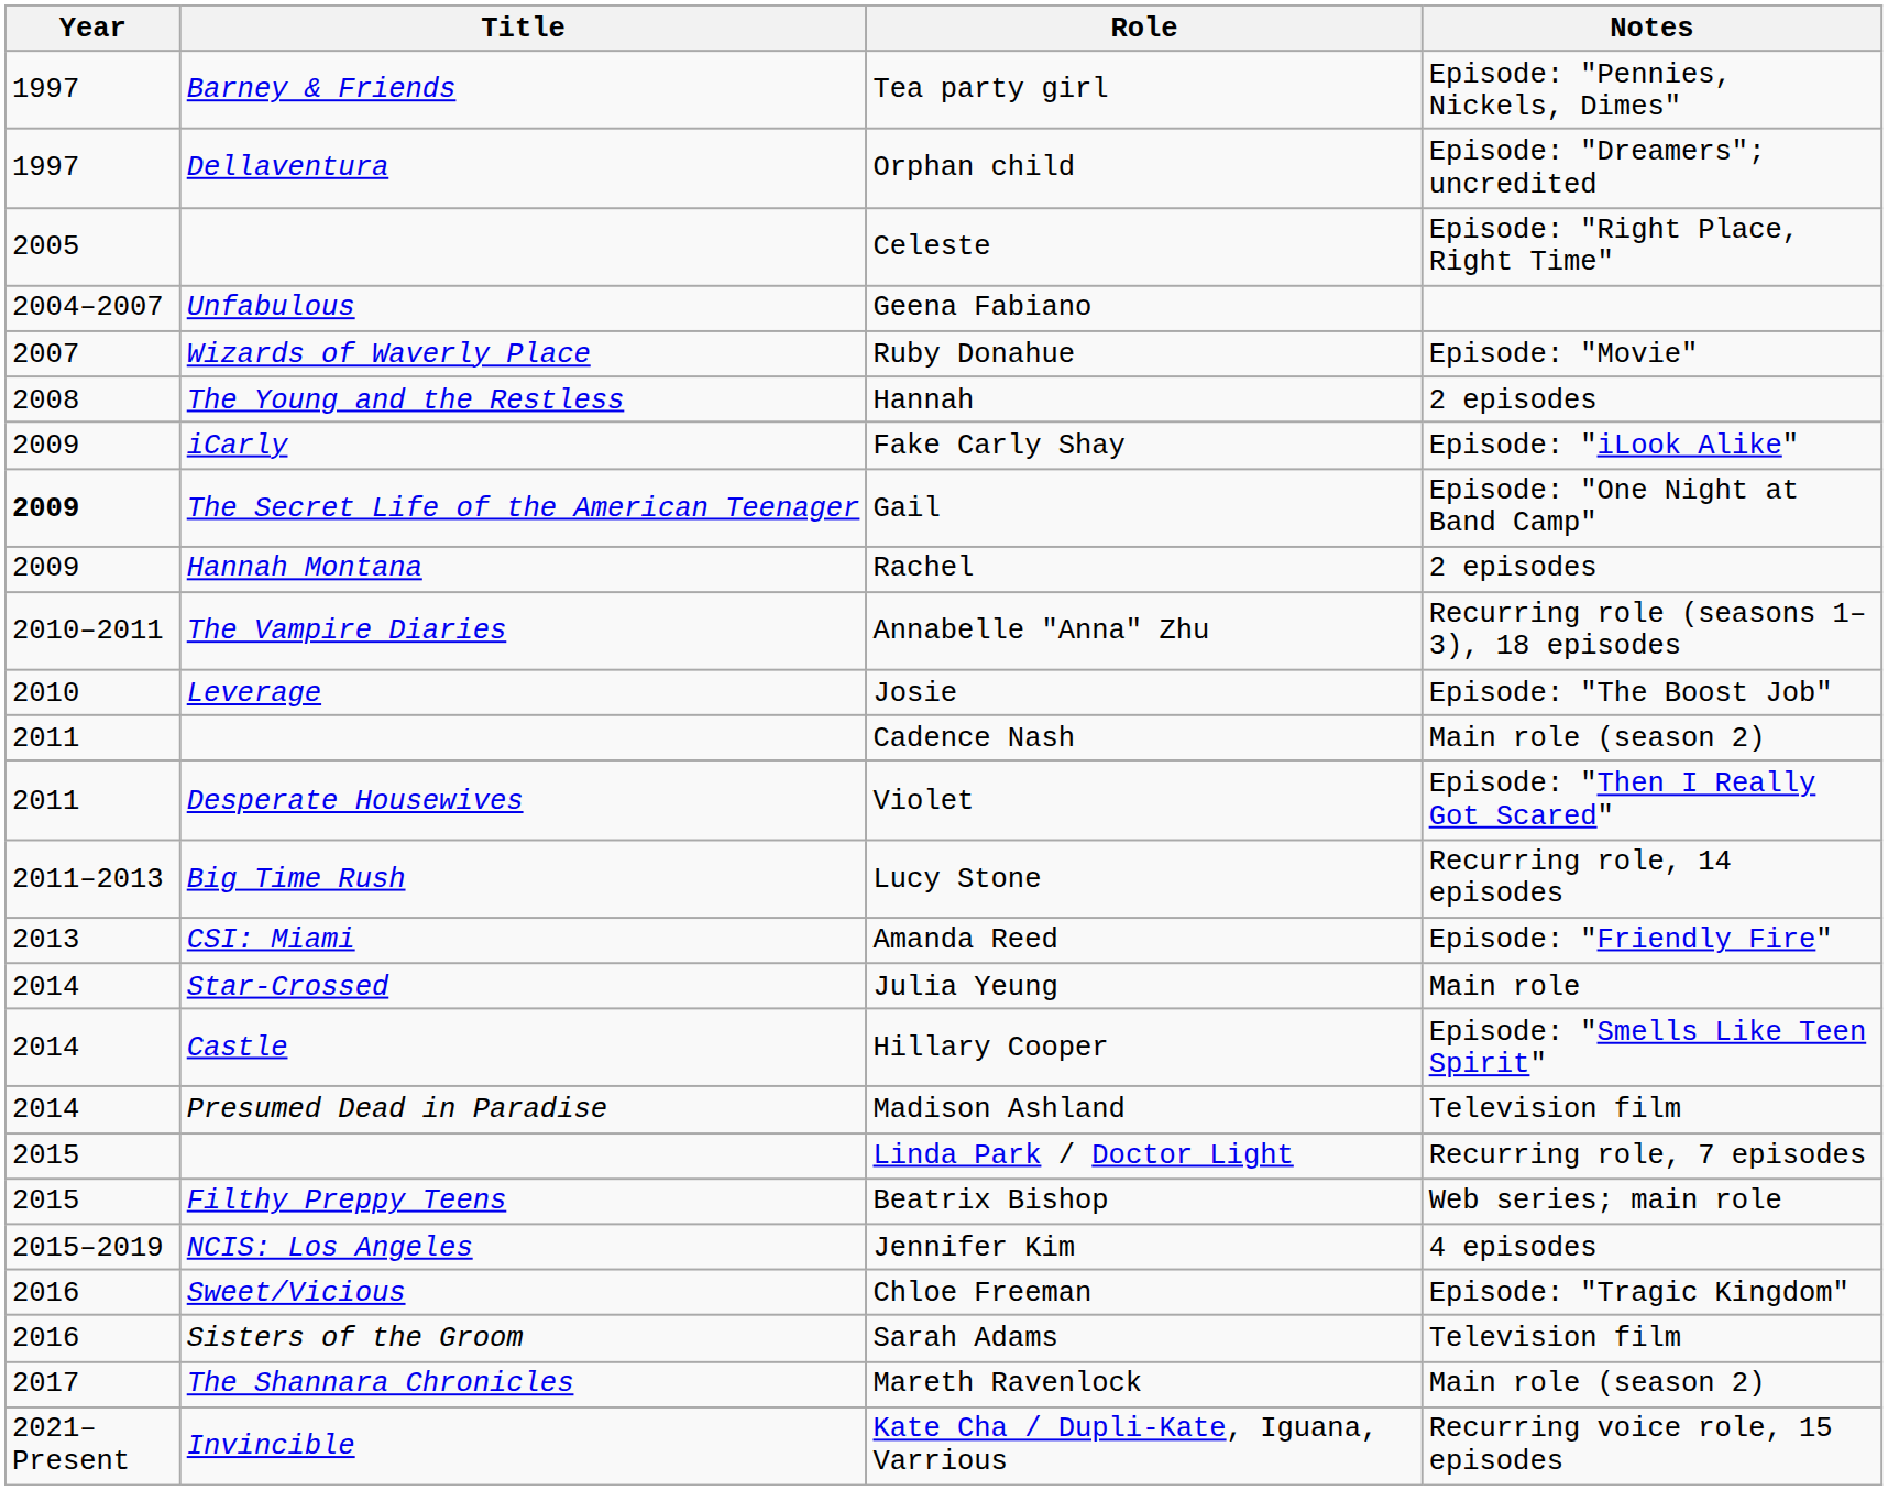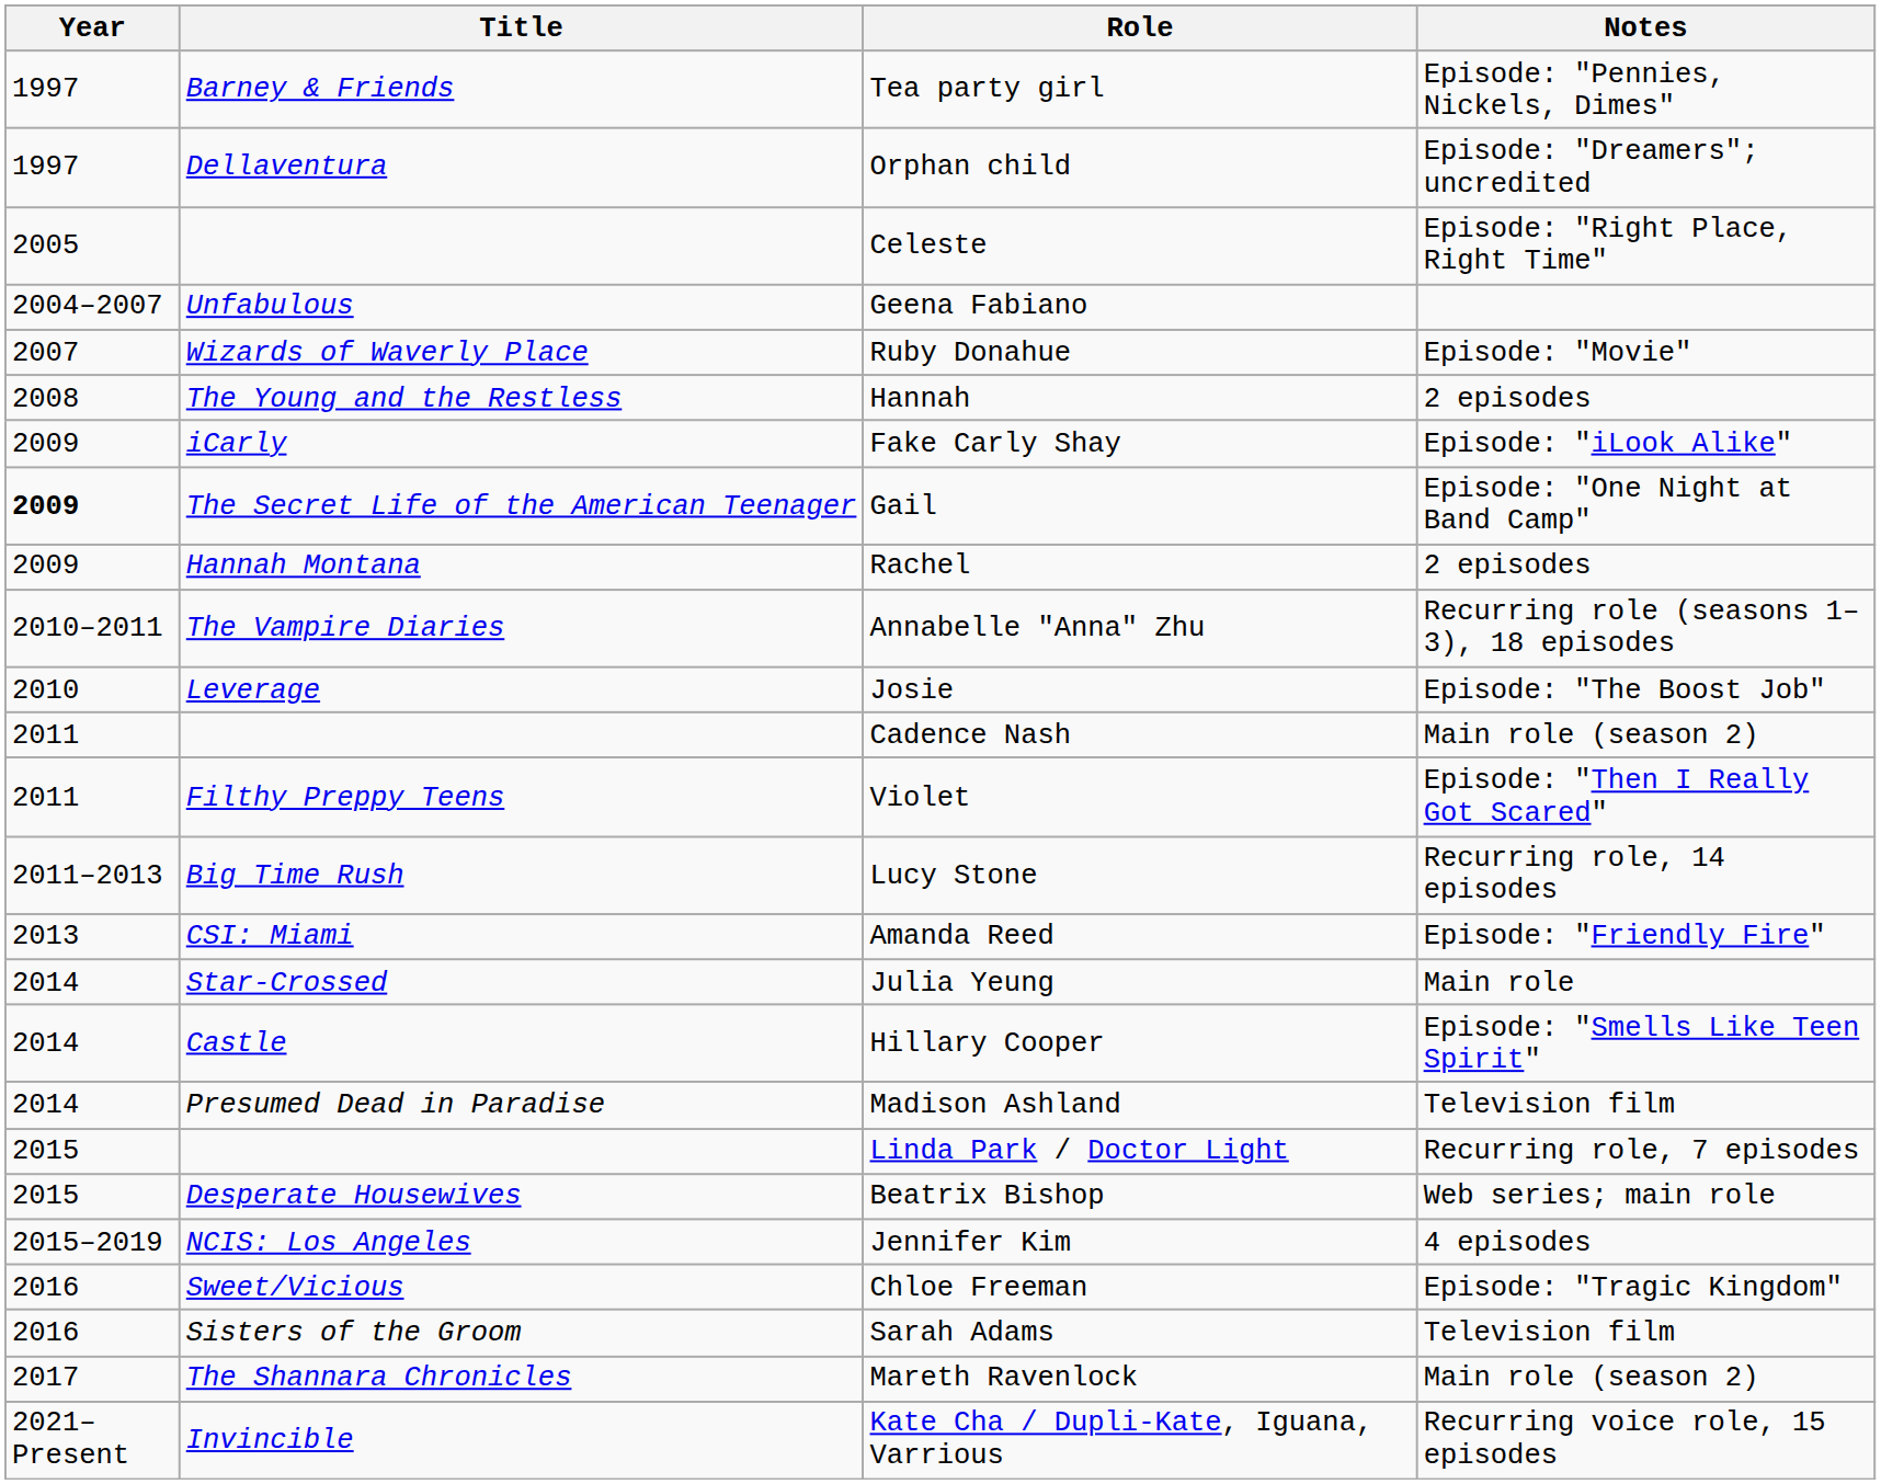 <table class="wikitable sortable">
 <tr>
 <th>Year</th>
 <th>Title</th>
 <th>Role</th>
 <th class="unsortable">Notes</th>
 </tr>
 <tr>
 <td>1997</td>
 <td><em><a href='#'>Barney & Friends</a></em></td>
 <td>Tea party girl</td>
 <td>Episode: "Pennies, Nickels, Dimes"</td>
 </tr>
 <tr>
 <td>1997</td>
 <td><em><a href='#'>Dellaventura</a></em></td>
 <td>Orphan child</td>
 <td>Episode: "Dreamers"; uncredited</td>
 </tr>
 <tr>
 <td>2005</td>
 <td><em></em></td>
 <td>Celeste</td>
 <td>Episode: "Right Place, Right Time"</td>
 </tr>
 <tr>
 <td>2004–2007</td>
 <td><em><a href='#'>Unfabulous</a></em></td>
 <td>Geena Fabiano</td>
 <td></td>
 </tr>
 <tr>
 <td>2007</td>
 <td><em><a href='#'>Wizards of Waverly Place</a></em></td>
 <td>Ruby Donahue</td>
 <td>Episode: "Movie"</td>
 </tr>
 <tr>
 <td>2008</td>
 <td><em><a href='#'>The Young and the Restless</a></em></td>
 <td>Hannah</td>
 <td>2 episodes</td>
 </tr>
 <tr>
 <td>2009</td>
 <td><em><a href='#'>iCarly</a></em></td>
 <td>Fake Carly Shay</td>
 <td>Episode: "<a href='#'>iLook Alike</a>"</td>
 </tr>
 <tr>
 <td><strong>2009</strong></td>
 <td style="white-space:nowrap;"><em><a href='#'>The Secret Life of the American Teenager</a></em></td>
 <td>Gail</td>
 <td>Episode: "One Night at Band Camp"</td>
 </tr>
 <tr>
 <td>2009</td>
 <td><em><a href='#'>Hannah Montana</a></em></td>
 <td>Rachel</td>
 <td>2 episodes</td>
 </tr>
 <tr>
 <td>2010–2011</td>
 <td><em><a href='#'>The Vampire Diaries</a></em></td>
 <td>Annabelle "Anna" Zhu</td>
 <td>Recurring role (seasons 1–3), 18 episodes</td>
 </tr>
 <tr>
 <td>2010</td>
 <td><em><a href='#'>Leverage</a></em></td>
 <td>Josie</td>
 <td>Episode: "The Boost Job"</td>
 </tr>
 <tr>
 <td>2011</td>
 <td><em></em></td>
 <td>Cadence Nash</td>
 <td>Main role (season 2)</td>
 </tr>
 <tr>
 <td>2011</td>
-<td><em><a href='#'>Desperate Housewives</a></em></td>
+<td><em><a href='#'>Filthy Preppy Teens</a></em></td>
 <td>Violet</td>
 <td>Episode: "<a href='#'>Then I Really Got Scared</a>"</td>
 </tr>
 <tr>
 <td>2011–2013</td>
 <td><em><a href='#'>Big Time Rush</a></em></td>
 <td>Lucy Stone</td>
 <td>Recurring role, 14 episodes</td>
 </tr>
 <tr>
 <td>2013</td>
 <td><em><a href='#'>CSI: Miami</a></em></td>
 <td>Amanda Reed</td>
 <td>Episode: "<a href='#'>Friendly Fire</a>"</td>
 </tr>
 <tr>
 <td>2014</td>
 <td><em><a href='#'>Star-Crossed</a></em></td>
 <td>Julia Yeung</td>
 <td>Main role</td>
 </tr>
 <tr>
 <td>2014</td>
 <td><em><a href='#'>Castle</a></em></td>
 <td>Hillary Cooper</td>
 <td>Episode: "<a href='#'>Smells Like Teen Spirit</a>"</td>
 </tr>
 <tr>
 <td>2014</td>
 <td><em>Presumed Dead in Paradise</em></td>
 <td>Madison Ashland</td>
 <td>Television film</td>
 </tr>
 <tr>
 <td>2015</td>
 <td><em></em></td>
 <td style="white-space:nowrap;"><a href='#'>Linda Park</a> / <a href='#'>Doctor Light</a></td>
 <td>Recurring role, 7 episodes</td>
 </tr>
 <tr>
 <td>2015</td>
-<td><em><a href='#'>Filthy Preppy Teens</a></em></td>
+<td><em><a href='#'>Desperate Housewives</a></em></td>
 <td>Beatrix Bishop</td>
 <td>Web series; main role</td>
 </tr>
 <tr>
 <td>2015–2019</td>
 <td><em><a href='#'>NCIS: Los Angeles</a></em></td>
 <td>Jennifer Kim</td>
 <td>4 episodes</td>
 </tr>
 <tr>
 <td>2016</td>
 <td><em><a href='#'>Sweet/Vicious</a></em></td>
 <td>Chloe Freeman</td>
 <td>Episode: "Tragic Kingdom"</td>
 </tr>
 <tr>
 <td>2016</td>
 <td><em>Sisters of the Groom</em></td>
 <td>Sarah Adams</td>
 <td>Television film</td>
 </tr>
 <tr>
 <td>2017</td>
 <td><em><a href='#'>The Shannara Chronicles</a></em></td>
 <td>Mareth Ravenlock</td>
 <td>Main role (season 2)</td>
 </tr>
 <tr>
 <td>2021–Present</td>
 <td><em><a href='#'>Invincible</a></em></td>
 <td><a href='#'>Kate Cha / Dupli-Kate</a>, Iguana, Varrious</td>
 <td>Recurring voice role, 15 episodes</td>
 </tr>
 </table>
